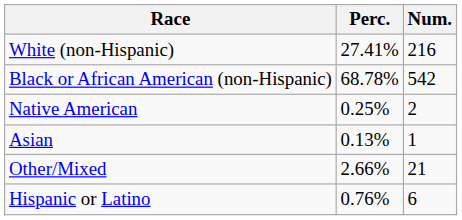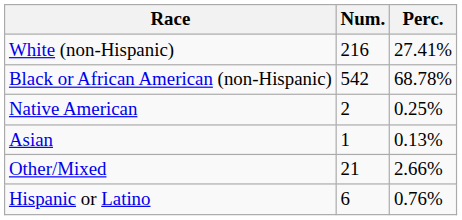 <table class="wikitable">
 <tr>
 <th>Race</th>
+<th>Num.</th>
 <th>Perc.</th>
-<th>Num.</th>
 </tr>
 <tr>
 <td><a href='#'>White</a> (non-Hispanic)</td>
+<td>216</td>
 <td>27.41%</td>
-<td>216</td>
 </tr>
 <tr>
 <td><a href='#'>Black or African American</a> (non-Hispanic)</td>
+<td>542</td>
 <td>68.78%</td>
-<td>542</td>
 </tr>
 <tr>
 <td><a href='#'>Native American</a></td>
+<td>2</td>
 <td>0.25%</td>
-<td>2</td>
 </tr>
 <tr>
 <td><a href='#'>Asian</a></td>
+<td>1</td>
 <td>0.13%</td>
-<td>1</td>
 </tr>
 <tr>
 <td><a href='#'>Other/Mixed</a></td>
+<td>21</td>
 <td>2.66%</td>
-<td>21</td>
 </tr>
 <tr>
 <td><a href='#'>Hispanic</a> or <a href='#'>Latino</a></td>
+<td>6</td>
 <td>0.76%</td>
-<td>6</td>
 </tr>
 </table>
